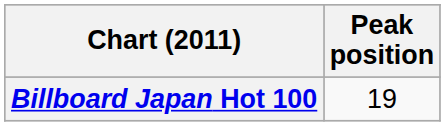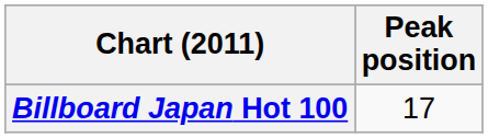 <table class="wikitable sortable plainrowheaders">
 <tr>
 <th scope="col">Chart (2011)</th>
 <th scope="col">Peak<br>position</th>
 </tr>
 <tr>
 <th scope="row"><a href='#'><em>Billboard Japan</em> Hot 100</a></th>
-<td align="center">19</td>
+<td align="center">17</td>
 </tr>
 </table>
